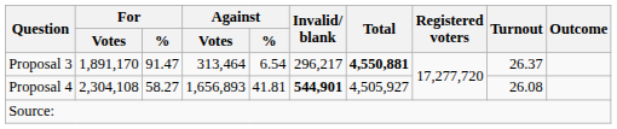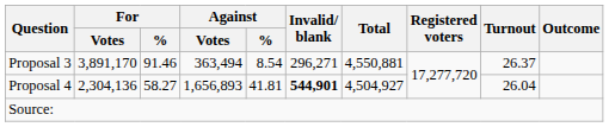 <table class=wikitable style=text-align:right>
 <tr>
 <th rowspan=2>Question</th>
 <th colspan=2>For</th>
 <th colspan=2>Against</th>
 <th rowspan=2>Invalid/<br>blank</th>
 <th rowspan=2>Total</th>
 <th rowspan=2>Registered<br>voters</th>
 <th rowspan=2>Turnout</th>
 <th rowspan=2>Outcome</th>
 </tr>
 <tr>
 <th>Votes</th>
 <th>%</th>
 <th>Votes</th>
 <th>%</th>
 </tr>
 <tr>
 <td align=left>Proposal 3</td>
-<td>1,891,170</td>
-<td>91.47</td>
-<td>313,464</td>
-<td>6.54</td>
-<td>296,217</td>
-<td><strong>4,550,881</strong></td>
+<td>3,891,170</td>
+<td>91.46</td>
+<td>363,494</td>
+<td>8.54</td>
+<td>296,271</td>
+<td>4,550,881</td>
 <td rowspan=2>17,277,720</td>
 <td>26.37</td>
 <td></td>
 </tr>
 <tr>
 <td align=left>Proposal 4</td>
-<td>2,304,108</td>
+<td>2,304,136</td>
 <td>58.27</td>
 <td>1,656,893</td>
 <td>41.81</td>
 <td><strong>544,901</strong></td>
-<td>4,505,927</td>
-<td>26.08</td>
+<td>4,504,927</td>
+<td>26.04</td>
 <td></td>
 </tr>
 <tr>
 <td align=left colspan=12>Source: </td>
 </tr>
 </table>
